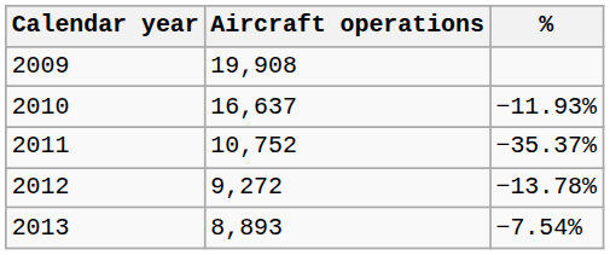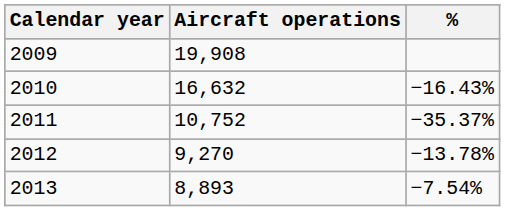 <table class="wikitable sortable" style="font-size: 90%;">
 <tr>
 <th>Calendar year</th>
 <th>Aircraft operations</th>
 <th>%</th>
 </tr>
 <tr>
 <td>2009</td>
 <td>19,908</td>
 <td></td>
 </tr>
 <tr>
 <td>2010</td>
-<td>16,637</td>
-<td>−11.93%</td>
+<td>16,632</td>
+<td>−16.43%</td>
 </tr>
 <tr>
 <td>2011</td>
 <td>10,752</td>
 <td>−35.37%</td>
 </tr>
 <tr>
 <td>2012</td>
-<td>9,272</td>
+<td>9,270</td>
 <td>−13.78%</td>
 </tr>
 <tr>
 <td>2013</td>
 <td>8,893</td>
 <td>−7.54%</td>
 </tr>
 </table>
